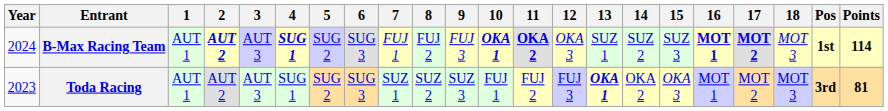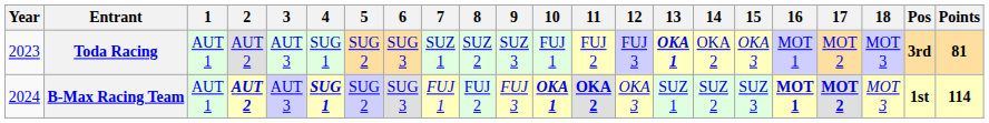 <table class="wikitable" style="text-align:center; font-size:85%">
 <tr>
 <th>Year</th>
 <th>Entrant</th>
 <th>1</th>
 <th>2</th>
 <th>3</th>
 <th>4</th>
 <th>5</th>
 <th>6</th>
 <th>7</th>
 <th>8</th>
 <th>9</th>
 <th>10</th>
 <th>11</th>
 <th>12</th>
 <th>13</th>
 <th>14</th>
 <th>15</th>
 <th>16</th>
 <th>17</th>
 <th>18</th>
 <th>Pos</th>
 <th>Points</th>
 </tr>
 <tr>
+<td><a href='#'>2023</a></td>
+<th nowrap><a href='#'>Toda Racing</a></th>
+<td style="background:#dfffdf;"><a href='#'>AUT<br>1</a><br></td>
+<td style="background:#dfdfdf;"><a href='#'>AUT<br>2</a><br></td>
+<td style="background:#dfffdf;"><a href='#'>AUT<br>3</a><br></td>
+<td style="background:#dfffdf;"><a href='#'>SUG<br>1</a><br></td>
+<td style="background:#ffdf9f;"><a href='#'>SUG<br>2</a><br></td>
+<td style="background:#ffdf9f;"><a href='#'>SUG<br>3</a><br></td>
+<td style="background:#dfffdf;"><a href='#'>SUZ<br>1</a><br></td>
+<td style="background:#dfffdf;"><a href='#'>SUZ<br>2</a><br></td>
+<td style="background:#dfffdf;"><a href='#'>SUZ<br>3</a><br></td>
+<td style="background:#dfffdf;"><a href='#'>FUJ<br>1</a><br></td>
+<td style="background:#ffffbf;"><a href='#'>FUJ<br>2</a><br></td>
+<td style="background:#cfcfff;"><a href='#'>FUJ<br>3</a><br></td>
+<td style="background:#ffffbf;"><a href='#'><strong><em>OKA<br>1</em></strong></a><br></td>
+<td style="background:#ffffbf;"><a href='#'>OKA<br>2</a><br></td>
+<td style="background:#ffffbf;"><a href='#'><em>OKA<br>3</em></a><br></td>
+<td style="background:#cfcfff;"><a href='#'>MOT<br>1</a><br></td>
+<td style="background:#ffdf9f;"><a href='#'>MOT<br>2</a><br></td>
+<td style="background:#cfcfff;"><a href='#'>MOT<br>3</a><br></td>
+<th style="background:#ffdf9f;">3rd</th>
+<th style="background:#ffdf9f;">81</th>
+</tr>
+<tr>
 <td><a href='#'>2024</a></td>
 <th nowrap><a href='#'>B-Max Racing Team</a></th>
 <td style="background:#DFFFDF;"><a href='#'>AUT<br>1</a><br></td>
 <td style="background:#FFFFBF;"><strong><em><a href='#'>AUT<br>2</a></em></strong><br></td>
 <td style="background:#CFCFFF;"><a href='#'>AUT<br>3</a><br></td>
 <td style="background:#FFFFBF;"><strong><em><a href='#'>SUG<br>1</a></em></strong><br></td>
 <td style="background:#CFCFFF;"><a href='#'>SUG<br>2</a><br></td>
 <td style="background:#DFDFDF;"><a href='#'>SUG<br>3</a><br></td>
 <td style="background:#FFFFBF;"><em><a href='#'>FUJ<br>1</a></em><br></td>
 <td style="background:#DFFFDF;"><a href='#'>FUJ<br>2</a><br></td>
 <td style="background:#FFFFBF;"><em><a href='#'>FUJ<br>3</a></em><br></td>
 <td style="background:#FFFFBF;"><strong><em><a href='#'>OKA<br>1</a></em></strong><br></td>
 <td style="background:#DFDFDF;"><strong><a href='#'>OKA<br>2</a></strong><br></td>
 <td style="background:#FFFFBF;"><em><a href='#'>OKA<br>3</a></em><br></td>
 <td style="background:#DFFFDF;"><a href='#'>SUZ<br>1</a><br></td>
 <td style="background:#DFFFDF;"><a href='#'>SUZ<br>2</a><br></td>
 <td style="background:#DFFFDF;"><a href='#'>SUZ<br>3</a><br></td>
 <td style="background:#FFFFBF;"><strong><a href='#'>MOT<br>1</a></strong><br></td>
 <td style="background:#DFDFDF;"><strong><a href='#'>MOT<br>2</a></strong><br></td>
 <td style="background:#FFFFBF;"><em><a href='#'>MOT<br>3</a></em><br></td>
 <th style="background:#FFFFBF;">1st</th>
 <th style="background:#FFFFBF;">114</th>
 </tr>
-<tr>
-<td><a href='#'>2023</a></td>
-<th nowrap><a href='#'>Toda Racing</a></th>
-<td style="background:#dfffdf;"><a href='#'>AUT<br>1</a><br></td>
-<td style="background:#dfdfdf;"><a href='#'>AUT<br>2</a><br></td>
-<td style="background:#dfffdf;"><a href='#'>AUT<br>3</a><br></td>
-<td style="background:#dfffdf;"><a href='#'>SUG<br>1</a><br></td>
-<td style="background:#ffdf9f;"><a href='#'>SUG<br>2</a><br></td>
-<td style="background:#ffdf9f;"><a href='#'>SUG<br>3</a><br></td>
-<td style="background:#dfffdf;"><a href='#'>SUZ<br>1</a><br></td>
-<td style="background:#dfffdf;"><a href='#'>SUZ<br>2</a><br></td>
-<td style="background:#dfffdf;"><a href='#'>SUZ<br>3</a><br></td>
-<td style="background:#dfffdf;"><a href='#'>FUJ<br>1</a><br></td>
-<td style="background:#ffffbf;"><a href='#'>FUJ<br>2</a><br></td>
-<td style="background:#cfcfff;"><a href='#'>FUJ<br>3</a><br></td>
-<td style="background:#ffffbf;"><a href='#'><strong><em>OKA<br>1</em></strong></a><br></td>
-<td style="background:#ffffbf;"><a href='#'>OKA<br>2</a><br></td>
-<td style="background:#ffffbf;"><a href='#'><em>OKA<br>3</em></a><br></td>
-<td style="background:#cfcfff;"><a href='#'>MOT<br>1</a><br></td>
-<td style="background:#ffdf9f;"><a href='#'>MOT<br>2</a><br></td>
-<td style="background:#cfcfff;"><a href='#'>MOT<br>3</a><br></td>
-<th style="background:#ffdf9f;">3rd</th>
-<th style="background:#ffdf9f;">81</th>
-</tr>
 </table>
